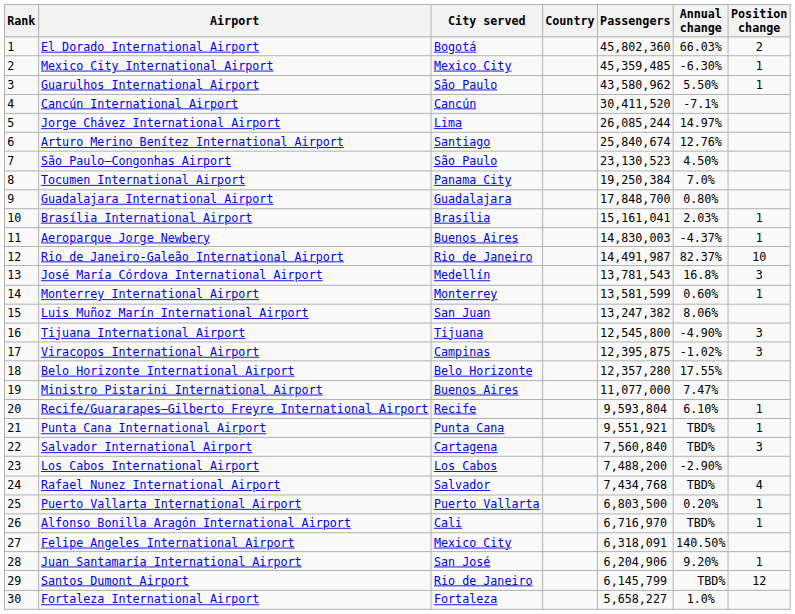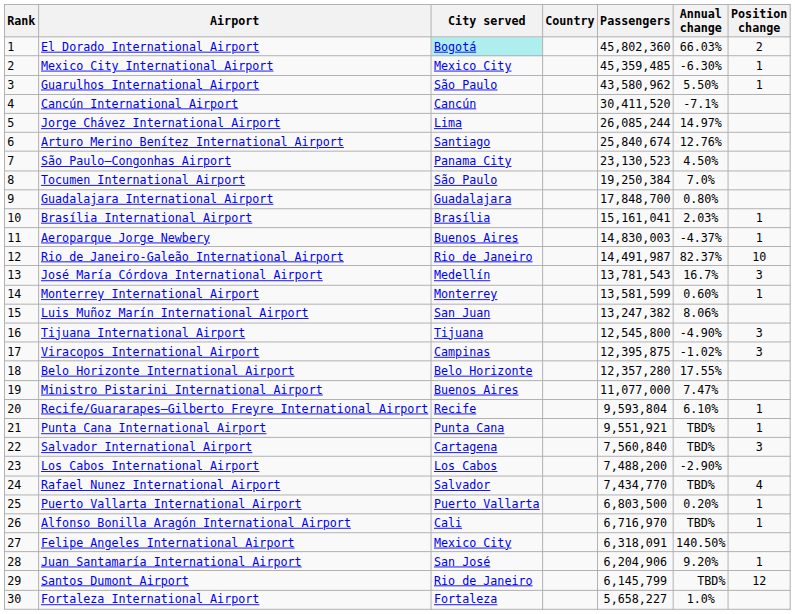 <table class="wikitable sortable">
 <tr>
 <th>Rank</th>
 <th>Airport</th>
 <th>City served</th>
 <th>Country</th>
 <th>Passengers</th>
 <th>Annual<br>change</th>
 <th>Position<br>change</th>
 </tr>
 <tr>
 <td>1</td>
 <td><a href='#'>El Dorado International Airport</a></td>
-<td><a href='#'>Bogotá</a></td>
+<td style="background: paleturquoise;"><a href='#'>Bogotá</a></td>
 <td></td>
 <td align="center">45,802,360</td>
 <td align="center">66.03%</td>
 <td align="center">2</td>
 </tr>
 <tr>
 <td>2</td>
 <td><a href='#'>Mexico City International Airport</a></td>
 <td><a href='#'>Mexico City</a></td>
 <td></td>
 <td align="center">45,359,485</td>
 <td align="center">-6.30%</td>
 <td align="center">1</td>
 </tr>
 <tr>
 <td>3</td>
 <td><a href='#'>Guarulhos International Airport</a></td>
 <td><a href='#'>São Paulo</a></td>
 <td></td>
 <td align="center">43,580,962</td>
 <td align="center">5.50%</td>
 <td align="center">1</td>
 </tr>
 <tr>
 <td>4</td>
 <td><a href='#'>Cancún International Airport</a></td>
 <td><a href='#'>Cancún</a></td>
 <td></td>
 <td align="center">30,411,520</td>
 <td align="center">-7.1%</td>
 <td align="center"></td>
 </tr>
 <tr>
 <td>5</td>
 <td><a href='#'>Jorge Chávez International Airport</a></td>
 <td><a href='#'>Lima</a></td>
 <td></td>
 <td align="center">26,085,244</td>
 <td align="center">14.97%</td>
 <td align="center"></td>
 </tr>
 <tr>
 <td>6</td>
 <td><a href='#'>Arturo Merino Benítez International Airport</a></td>
 <td><a href='#'>Santiago</a></td>
 <td></td>
 <td align="center">25,840,674</td>
 <td align="center">12.76%</td>
 <td align="center"></td>
 </tr>
 <tr>
 <td>7</td>
 <td><a href='#'>São Paulo–Congonhas Airport</a></td>
-<td><a href='#'>São Paulo</a></td>
+<td><a href='#'>Panama City</a></td>
 <td></td>
 <td align="center">23,130,523</td>
 <td align="center">4.50%</td>
 <td align="center"></td>
 </tr>
 <tr>
 <td>8</td>
 <td><a href='#'>Tocumen International Airport</a></td>
-<td><a href='#'>Panama City</a></td>
+<td><a href='#'>São Paulo</a></td>
 <td></td>
 <td align="center">19,250,384</td>
 <td align="center">7.0%</td>
 <td align="center"></td>
 </tr>
 <tr>
 <td>9</td>
 <td><a href='#'>Guadalajara International Airport</a></td>
 <td><a href='#'>Guadalajara</a></td>
 <td></td>
 <td align="center">17,848,700</td>
 <td align="center">0.80%</td>
 <td align="center"></td>
 </tr>
 <tr>
 <td>10</td>
 <td><a href='#'>Brasília International Airport</a></td>
 <td><a href='#'>Brasília</a></td>
 <td></td>
 <td align="center">15,161,041</td>
 <td align="center">2.03%</td>
 <td align="center">1</td>
 </tr>
 <tr>
 <td>11</td>
 <td><a href='#'>Aeroparque Jorge Newbery</a></td>
 <td><a href='#'>Buenos Aires</a></td>
 <td></td>
 <td align="center">14,830,003</td>
 <td align="center">-4.37%</td>
 <td align="center">1</td>
 </tr>
 <tr>
 <td>12</td>
 <td><a href='#'>Rio de Janeiro-Galeão International Airport</a></td>
 <td><a href='#'>Rio de Janeiro</a></td>
 <td></td>
 <td align="center">14,491,987</td>
 <td align="center">82.37%</td>
 <td align="center">10</td>
 </tr>
 <tr>
 <td>13</td>
 <td><a href='#'>José María Córdova International Airport</a></td>
 <td><a href='#'>Medellín</a></td>
 <td></td>
 <td align="center">13,781,543</td>
-<td align="center">16.8%</td>
+<td align="center">16.7%</td>
 <td align="center">3</td>
 </tr>
 <tr>
 <td>14</td>
 <td><a href='#'>Monterrey International Airport</a></td>
 <td><a href='#'>Monterrey</a></td>
 <td></td>
 <td align="center">13,581,599</td>
 <td align="center">0.60%</td>
 <td align="center">1</td>
 </tr>
 <tr>
 <td>15</td>
 <td><a href='#'>Luis Muñoz Marín International Airport</a></td>
 <td><a href='#'>San Juan</a></td>
 <td></td>
 <td align="center">13,247,382</td>
 <td align="center">8.06%</td>
 <td align="center"></td>
 </tr>
 <tr>
 <td>16</td>
 <td><a href='#'>Tijuana International Airport</a></td>
 <td><a href='#'>Tijuana</a></td>
 <td></td>
 <td align="center">12,545,800</td>
 <td align="center">-4.90%</td>
 <td align="center">3</td>
 </tr>
 <tr>
 <td>17</td>
 <td><a href='#'>Viracopos International Airport</a></td>
 <td><a href='#'>Campinas</a></td>
 <td></td>
 <td align="center">12,395,875</td>
 <td align="center">-1.02%</td>
 <td align="center">3</td>
 </tr>
 <tr>
 <td>18</td>
 <td><a href='#'>Belo Horizonte International Airport</a></td>
 <td><a href='#'>Belo Horizonte</a></td>
 <td></td>
 <td align="center">12,357,280</td>
 <td align="center">17.55%</td>
 <td align="center"></td>
 </tr>
 <tr>
 <td>19</td>
 <td><a href='#'>Ministro Pistarini International Airport</a></td>
 <td><a href='#'>Buenos Aires</a></td>
 <td></td>
 <td align="center">11,077,000</td>
 <td align="center">7.47%</td>
 <td align="center"></td>
 </tr>
 <tr>
 <td>20</td>
 <td><a href='#'>Recife/Guararapes–Gilberto Freyre International Airport</a></td>
 <td><a href='#'>Recife</a></td>
 <td></td>
 <td align="center">9,593,804</td>
 <td align="center">6.10%</td>
 <td align="center">1</td>
 </tr>
 <tr>
 <td>21</td>
 <td><a href='#'>Punta Cana International Airport</a></td>
 <td><a href='#'>Punta Cana</a></td>
 <td></td>
 <td align="center">9,551,921</td>
 <td align="center">TBD%</td>
 <td align="center">1</td>
 </tr>
 <tr>
 <td>22</td>
 <td><a href='#'>Salvador International Airport</a></td>
 <td><a href='#'>Cartagena</a></td>
 <td></td>
 <td align="center">7,560,840</td>
 <td align="center">TBD%</td>
 <td align="center">3</td>
 </tr>
 <tr>
 <td>23</td>
 <td><a href='#'>Los Cabos International Airport</a></td>
 <td><a href='#'>Los Cabos</a></td>
 <td></td>
 <td align="center">7,488,200</td>
 <td align="center">-2.90%</td>
 <td align="center"></td>
 </tr>
 <tr>
 <td>24</td>
 <td><a href='#'>Rafael Nunez International Airport</a></td>
 <td><a href='#'>Salvador</a></td>
 <td></td>
-<td align="center">7,434,768</td>
+<td align="center">7,434,770</td>
 <td align="center">TBD%</td>
 <td align="center">4</td>
 </tr>
 <tr>
 <td>25</td>
 <td><a href='#'>Puerto Vallarta International Airport</a></td>
 <td><a href='#'>Puerto Vallarta</a></td>
 <td></td>
 <td align="center">6,803,500</td>
 <td align="center">0.20%</td>
 <td align="center">1</td>
 </tr>
 <tr>
 <td>26</td>
 <td><a href='#'>Alfonso Bonilla Aragón International Airport</a></td>
 <td><a href='#'>Cali</a></td>
 <td></td>
 <td align="center">6,716,970</td>
 <td align="center">TBD%</td>
 <td align="center">1</td>
 </tr>
 <tr>
 <td>27</td>
 <td><a href='#'>Felipe Angeles International Airport</a></td>
 <td><a href='#'>Mexico City</a></td>
 <td></td>
 <td align="center">6,318,091</td>
 <td align="center">140.50%</td>
 <td align="center"></td>
 </tr>
 <tr>
 <td>28</td>
 <td><a href='#'>Juan Santamaría International Airport</a></td>
 <td><a href='#'>San José</a></td>
 <td></td>
 <td align="center">6,204,906</td>
 <td align="center">9.20%</td>
 <td align="center">1</td>
 </tr>
 <tr>
 <td>29</td>
 <td><a href='#'>Santos Dumont Airport</a></td>
 <td><a href='#'>Rio de Janeiro</a></td>
 <td></td>
 <td align="center">6,145,799</td>
 <td style="text-align:right;">TBD%</td>
 <td style="text-align:center;">12</td>
 </tr>
 <tr>
 <td>30</td>
 <td><a href='#'>Fortaleza International Airport</a></td>
 <td><a href='#'>Fortaleza</a></td>
 <td></td>
 <td align="center">5,658,227</td>
 <td align="center">1.0%</td>
 <td align="center"></td>
 </tr>
 </table>
